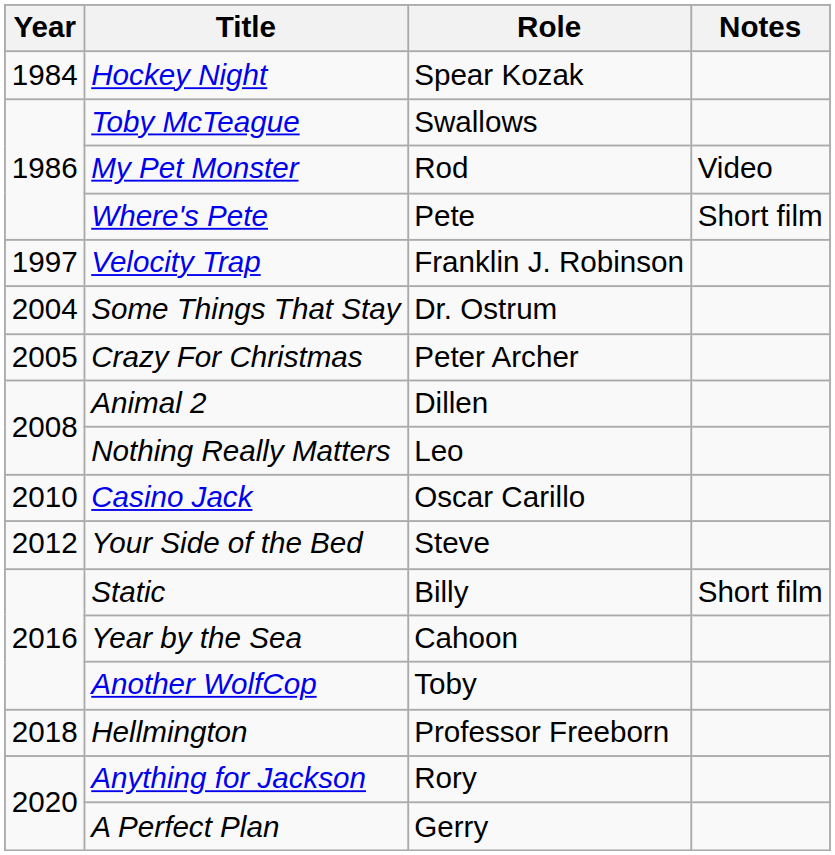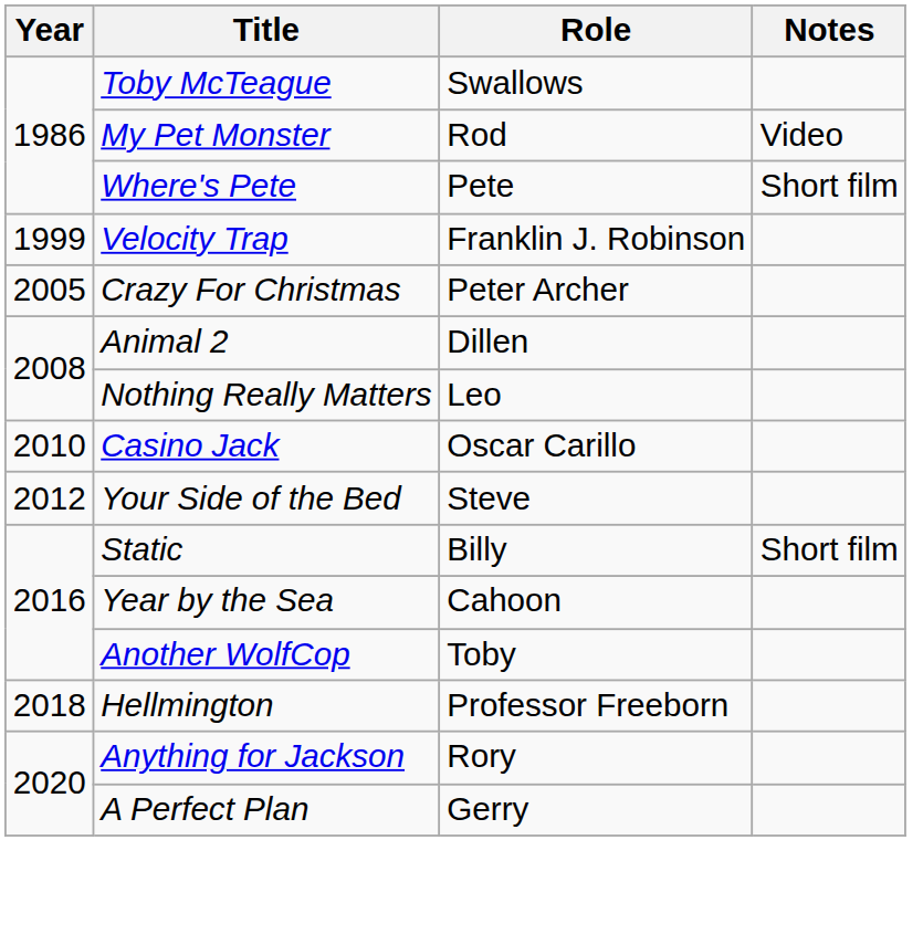 <table class="wikitable sortable">
 <tr>
 <th>Year</th>
 <th>Title</th>
 <th>Role</th>
 <th class="unsortable">Notes</th>
-</tr>
-<tr>
-<td>1984</td>
-<td><em><a href='#'>Hockey Night</a></em></td>
-<td>Spear Kozak</td>
-<td></td>
 </tr>
 <tr>
 <td rowspan="3">1986</td>
 <td><em><a href='#'>Toby McTeague</a></em></td>
 <td>Swallows</td>
 <td></td>
 </tr>
 <tr>
 <td><em><a href='#'>My Pet Monster</a></em></td>
 <td>Rod</td>
 <td>Video</td>
 </tr>
 <tr>
 <td><em><a href='#'>Where's Pete</a></em></td>
 <td>Pete</td>
 <td>Short film</td>
 </tr>
 <tr>
-<td>1997</td>
+<td>1999</td>
 <td><em><a href='#'>Velocity Trap</a></em></td>
 <td>Franklin J. Robinson</td>
-<td></td>
-</tr>
-<tr>
-<td>2004</td>
-<td><em>Some Things That Stay</em></td>
-<td>Dr. Ostrum</td>
 <td></td>
 </tr>
 <tr>
 <td>2005</td>
 <td><em>Crazy For Christmas</em></td>
 <td>Peter Archer</td>
 <td></td>
 </tr>
 <tr>
 <td rowspan="2">2008</td>
 <td><em>Animal 2</em></td>
 <td>Dillen</td>
 <td></td>
 </tr>
 <tr>
 <td><em>Nothing Really Matters</em></td>
 <td>Leo</td>
 <td></td>
 </tr>
 <tr>
 <td>2010</td>
 <td><em><a href='#'>Casino Jack</a></em></td>
 <td>Oscar Carillo</td>
 <td></td>
 </tr>
 <tr>
 <td>2012</td>
 <td><em>Your Side of the Bed</em></td>
 <td>Steve</td>
 <td></td>
 </tr>
 <tr>
 <td rowspan="3">2016</td>
 <td><em>Static</em></td>
 <td>Billy</td>
 <td>Short film</td>
 </tr>
 <tr>
 <td><em>Year by the Sea</em></td>
 <td>Cahoon</td>
 <td></td>
 </tr>
 <tr>
 <td><em><a href='#'>Another WolfCop</a></em></td>
 <td>Toby</td>
 <td></td>
 </tr>
 <tr>
 <td>2018</td>
 <td><em>Hellmington</em></td>
 <td>Professor Freeborn</td>
 <td></td>
 </tr>
 <tr>
 <td rowspan="2">2020</td>
 <td><em><a href='#'>Anything for Jackson</a></em></td>
 <td>Rory</td>
 <td></td>
 </tr>
 <tr>
 <td data-sort-value="Perfect Plan, A"><em>A Perfect Plan</em></td>
 <td>Gerry</td>
 <td></td>
 </tr>
 </table>
